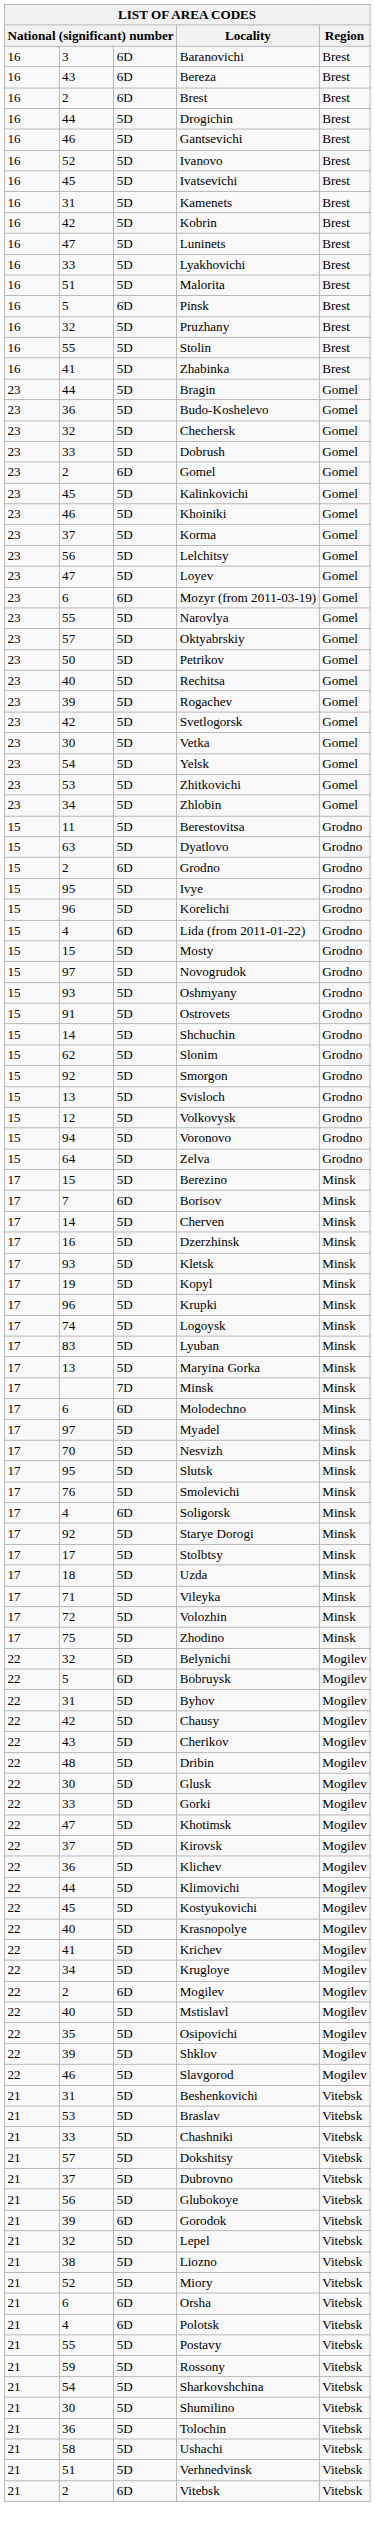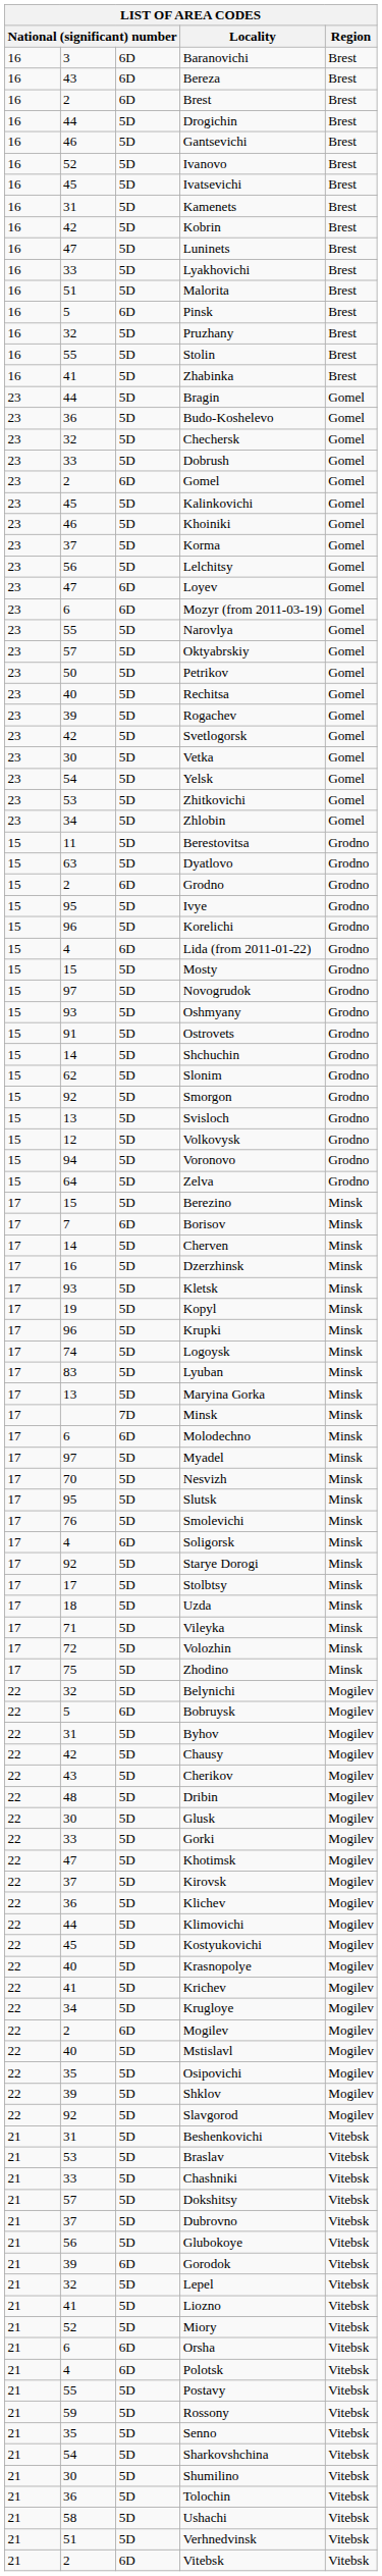 <table class="wikitable" border=1>
 <tr>
 <th colspan="5">LIST OF AREA CODES</th>
 </tr>
 <tr>
 <th colspan="3">National (significant) number</th>
 <th>Locality</th>
 <th>Region</th>
 </tr>
 <tr>
 <td>16</td>
 <td>3</td>
 <td>6D</td>
 <td>Baranovichi</td>
 <td>Brest</td>
 </tr>
 <tr>
 <td>16</td>
 <td>43</td>
 <td>6D</td>
 <td>Bereza</td>
 <td>Brest</td>
 </tr>
 <tr>
 <td>16</td>
 <td>2</td>
 <td>6D</td>
 <td>Brest</td>
 <td>Brest</td>
 </tr>
 <tr>
 <td>16</td>
 <td>44</td>
 <td>5D</td>
 <td>Drogichin</td>
 <td>Brest</td>
 </tr>
 <tr>
 <td>16</td>
 <td>46</td>
 <td>5D</td>
 <td>Gantsevichi</td>
 <td>Brest</td>
 </tr>
 <tr>
 <td>16</td>
 <td>52</td>
 <td>5D</td>
 <td>Ivanovo</td>
 <td>Brest</td>
 </tr>
 <tr>
 <td>16</td>
 <td>45</td>
 <td>5D</td>
 <td>Ivatsevichi</td>
 <td>Brest</td>
 </tr>
 <tr>
 <td>16</td>
 <td>31</td>
 <td>5D</td>
 <td>Kamenets</td>
 <td>Brest</td>
 </tr>
 <tr>
 <td>16</td>
 <td>42</td>
 <td>5D</td>
 <td>Kobrin</td>
 <td>Brest</td>
 </tr>
 <tr>
 <td>16</td>
 <td>47</td>
 <td>5D</td>
 <td>Luninets</td>
 <td>Brest</td>
 </tr>
 <tr>
 <td>16</td>
 <td>33</td>
 <td>5D</td>
 <td>Lyakhovichi</td>
 <td>Brest</td>
 </tr>
 <tr>
 <td>16</td>
 <td>51</td>
 <td>5D</td>
 <td>Malorita</td>
 <td>Brest</td>
 </tr>
 <tr>
 <td>16</td>
 <td>5</td>
 <td>6D</td>
 <td>Pinsk</td>
 <td>Brest</td>
 </tr>
 <tr>
 <td>16</td>
 <td>32</td>
 <td>5D</td>
 <td>Pruzhany</td>
 <td>Brest</td>
 </tr>
 <tr>
 <td>16</td>
 <td>55</td>
 <td>5D</td>
 <td>Stolin</td>
 <td>Brest</td>
 </tr>
 <tr>
 <td>16</td>
 <td>41</td>
 <td>5D</td>
 <td>Zhabinka</td>
 <td>Brest</td>
 </tr>
 <tr>
 <td>23</td>
 <td>44</td>
 <td>5D</td>
 <td>Bragin</td>
 <td>Gomel</td>
 </tr>
 <tr>
 <td>23</td>
 <td>36</td>
 <td>5D</td>
 <td>Budo-Koshelevo</td>
 <td>Gomel</td>
 </tr>
 <tr>
 <td>23</td>
 <td>32</td>
 <td>5D</td>
 <td>Chechersk</td>
 <td>Gomel</td>
 </tr>
 <tr>
 <td>23</td>
 <td>33</td>
 <td>5D</td>
 <td>Dobrush</td>
 <td>Gomel</td>
 </tr>
 <tr>
 <td>23</td>
 <td>2</td>
 <td>6D</td>
 <td>Gomel</td>
 <td>Gomel</td>
 </tr>
 <tr>
 <td>23</td>
 <td>45</td>
 <td>5D</td>
 <td>Kalinkovichi</td>
 <td>Gomel</td>
 </tr>
 <tr>
 <td>23</td>
 <td>46</td>
 <td>5D</td>
 <td>Khoiniki</td>
 <td>Gomel</td>
 </tr>
 <tr>
 <td>23</td>
 <td>37</td>
 <td>5D</td>
 <td>Korma</td>
 <td>Gomel</td>
 </tr>
 <tr>
 <td>23</td>
 <td>56</td>
 <td>5D</td>
 <td>Lelchitsy</td>
 <td>Gomel</td>
 </tr>
 <tr>
 <td>23</td>
 <td>47</td>
-<td>5D</td>
+<td>6D</td>
 <td>Loyev</td>
 <td>Gomel</td>
 </tr>
 <tr>
 <td>23</td>
 <td>6</td>
 <td>6D</td>
 <td>Mozyr (from 2011-03-19)</td>
 <td>Gomel</td>
 </tr>
 <tr>
 <td>23</td>
 <td>55</td>
 <td>5D</td>
 <td>Narovlya</td>
 <td>Gomel</td>
 </tr>
 <tr>
 <td>23</td>
 <td>57</td>
 <td>5D</td>
 <td>Oktyabrskiy</td>
 <td>Gomel</td>
 </tr>
 <tr>
 <td>23</td>
 <td>50</td>
 <td>5D</td>
 <td>Petrikov</td>
 <td>Gomel</td>
 </tr>
 <tr>
 <td>23</td>
 <td>40</td>
 <td>5D</td>
 <td>Rechitsa</td>
 <td>Gomel</td>
 </tr>
 <tr>
 <td>23</td>
 <td>39</td>
 <td>5D</td>
 <td>Rogachev</td>
 <td>Gomel</td>
 </tr>
 <tr>
 <td>23</td>
 <td>42</td>
 <td>5D</td>
 <td>Svetlogorsk</td>
 <td>Gomel</td>
 </tr>
 <tr>
 <td>23</td>
 <td>30</td>
 <td>5D</td>
 <td>Vetka</td>
 <td>Gomel</td>
 </tr>
 <tr>
 <td>23</td>
 <td>54</td>
 <td>5D</td>
 <td>Yelsk</td>
 <td>Gomel</td>
 </tr>
 <tr>
 <td>23</td>
 <td>53</td>
 <td>5D</td>
 <td>Zhitkovichi</td>
 <td>Gomel</td>
 </tr>
 <tr>
 <td>23</td>
 <td>34</td>
 <td>5D</td>
 <td>Zhlobin</td>
 <td>Gomel</td>
 </tr>
 <tr>
 <td>15</td>
 <td>11</td>
 <td>5D</td>
 <td>Berestovitsa</td>
 <td>Grodno</td>
 </tr>
 <tr>
 <td>15</td>
 <td>63</td>
 <td>5D</td>
 <td>Dyatlovo</td>
 <td>Grodno</td>
 </tr>
 <tr>
 <td>15</td>
 <td>2</td>
 <td>6D</td>
 <td>Grodno</td>
 <td>Grodno</td>
 </tr>
 <tr>
 <td>15</td>
 <td>95</td>
 <td>5D</td>
 <td>Ivye</td>
 <td>Grodno</td>
 </tr>
 <tr>
 <td>15</td>
 <td>96</td>
 <td>5D</td>
 <td>Korelichi</td>
 <td>Grodno</td>
 </tr>
 <tr>
 <td>15</td>
 <td>4</td>
 <td>6D</td>
 <td>Lida (from 2011-01-22)</td>
 <td>Grodno</td>
 </tr>
 <tr>
 <td>15</td>
 <td>15</td>
 <td>5D</td>
 <td>Mosty</td>
 <td>Grodno</td>
 </tr>
 <tr>
 <td>15</td>
 <td>97</td>
 <td>5D</td>
 <td>Novogrudok</td>
 <td>Grodno</td>
 </tr>
 <tr>
 <td>15</td>
 <td>93</td>
 <td>5D</td>
 <td>Oshmyany</td>
 <td>Grodno</td>
 </tr>
 <tr>
 <td>15</td>
 <td>91</td>
 <td>5D</td>
 <td>Ostrovets</td>
 <td>Grodno</td>
 </tr>
 <tr>
 <td>15</td>
 <td>14</td>
 <td>5D</td>
 <td>Shchuchin</td>
 <td>Grodno</td>
 </tr>
 <tr>
 <td>15</td>
 <td>62</td>
 <td>5D</td>
 <td>Slonim</td>
 <td>Grodno</td>
 </tr>
 <tr>
 <td>15</td>
 <td>92</td>
 <td>5D</td>
 <td>Smorgon</td>
 <td>Grodno</td>
 </tr>
 <tr>
 <td>15</td>
 <td>13</td>
 <td>5D</td>
 <td>Svisloch</td>
 <td>Grodno</td>
 </tr>
 <tr>
 <td>15</td>
 <td>12</td>
 <td>5D</td>
 <td>Volkovysk</td>
 <td>Grodno</td>
 </tr>
 <tr>
 <td>15</td>
 <td>94</td>
 <td>5D</td>
 <td>Voronovo</td>
 <td>Grodno</td>
 </tr>
 <tr>
 <td>15</td>
 <td>64</td>
 <td>5D</td>
 <td>Zelva</td>
 <td>Grodno</td>
 </tr>
 <tr>
 <td>17</td>
 <td>15</td>
 <td>5D</td>
 <td>Berezino</td>
 <td>Minsk</td>
 </tr>
 <tr>
 <td>17</td>
 <td>7</td>
 <td>6D</td>
 <td>Borisov</td>
 <td>Minsk</td>
 </tr>
 <tr>
 <td>17</td>
 <td>14</td>
 <td>5D</td>
 <td>Cherven</td>
 <td>Minsk</td>
 </tr>
 <tr>
 <td>17</td>
 <td>16</td>
 <td>5D</td>
 <td>Dzerzhinsk</td>
 <td>Minsk</td>
 </tr>
 <tr>
 <td>17</td>
 <td>93</td>
 <td>5D</td>
 <td>Kletsk</td>
 <td>Minsk</td>
 </tr>
 <tr>
 <td>17</td>
 <td>19</td>
 <td>5D</td>
 <td>Kopyl</td>
 <td>Minsk</td>
 </tr>
 <tr>
 <td>17</td>
 <td>96</td>
 <td>5D</td>
 <td>Krupki</td>
 <td>Minsk</td>
 </tr>
 <tr>
 <td>17</td>
 <td>74</td>
 <td>5D</td>
 <td>Logoysk</td>
 <td>Minsk</td>
 </tr>
 <tr>
 <td>17</td>
 <td>83</td>
 <td>5D</td>
 <td>Lyuban</td>
 <td>Minsk</td>
 </tr>
 <tr>
 <td>17</td>
 <td>13</td>
 <td>5D</td>
 <td>Maryina Gorka</td>
 <td>Minsk</td>
 </tr>
 <tr>
 <td>17</td>
 <td></td>
 <td>7D</td>
 <td>Minsk</td>
 <td>Minsk</td>
 </tr>
 <tr>
 <td>17</td>
 <td>6</td>
 <td>6D</td>
 <td>Molodechno</td>
 <td>Minsk</td>
 </tr>
 <tr>
 <td>17</td>
 <td>97</td>
 <td>5D</td>
 <td>Myadel</td>
 <td>Minsk</td>
 </tr>
 <tr>
 <td>17</td>
 <td>70</td>
 <td>5D</td>
 <td>Nesvizh</td>
 <td>Minsk</td>
 </tr>
 <tr>
 <td>17</td>
 <td>95</td>
 <td>5D</td>
 <td>Slutsk</td>
 <td>Minsk</td>
 </tr>
 <tr>
 <td>17</td>
 <td>76</td>
 <td>5D</td>
 <td>Smolevichi</td>
 <td>Minsk</td>
 </tr>
 <tr>
 <td>17</td>
 <td>4</td>
 <td>6D</td>
 <td>Soligorsk</td>
 <td>Minsk</td>
 </tr>
 <tr>
 <td>17</td>
 <td>92</td>
 <td>5D</td>
 <td>Starye Dorogi</td>
 <td>Minsk</td>
 </tr>
 <tr>
 <td>17</td>
 <td>17</td>
 <td>5D</td>
 <td>Stolbtsy</td>
 <td>Minsk</td>
 </tr>
 <tr>
 <td>17</td>
 <td>18</td>
 <td>5D</td>
 <td>Uzda</td>
 <td>Minsk</td>
 </tr>
 <tr>
 <td>17</td>
 <td>71</td>
 <td>5D</td>
 <td>Vileyka</td>
 <td>Minsk</td>
 </tr>
 <tr>
 <td>17</td>
 <td>72</td>
 <td>5D</td>
 <td>Volozhin</td>
 <td>Minsk</td>
 </tr>
 <tr>
 <td>17</td>
 <td>75</td>
 <td>5D</td>
 <td>Zhodino</td>
 <td>Minsk</td>
 </tr>
 <tr>
 <td>22</td>
 <td>32</td>
 <td>5D</td>
 <td>Belynichi</td>
 <td>Mogilev</td>
 </tr>
 <tr>
 <td>22</td>
 <td>5</td>
 <td>6D</td>
 <td>Bobruysk</td>
 <td>Mogilev</td>
 </tr>
 <tr>
 <td>22</td>
 <td>31</td>
 <td>5D</td>
 <td>Byhov</td>
 <td>Mogilev</td>
 </tr>
 <tr>
 <td>22</td>
 <td>42</td>
 <td>5D</td>
 <td>Chausy</td>
 <td>Mogilev</td>
 </tr>
 <tr>
 <td>22</td>
 <td>43</td>
 <td>5D</td>
 <td>Cherikov</td>
 <td>Mogilev</td>
 </tr>
 <tr>
 <td>22</td>
 <td>48</td>
 <td>5D</td>
 <td>Dribin</td>
 <td>Mogilev</td>
 </tr>
 <tr>
 <td>22</td>
 <td>30</td>
 <td>5D</td>
 <td>Glusk</td>
 <td>Mogilev</td>
 </tr>
 <tr>
 <td>22</td>
 <td>33</td>
 <td>5D</td>
 <td>Gorki</td>
 <td>Mogilev</td>
 </tr>
 <tr>
 <td>22</td>
 <td>47</td>
 <td>5D</td>
 <td>Khotimsk</td>
 <td>Mogilev</td>
 </tr>
 <tr>
 <td>22</td>
 <td>37</td>
 <td>5D</td>
 <td>Kirovsk</td>
 <td>Mogilev</td>
 </tr>
 <tr>
 <td>22</td>
 <td>36</td>
 <td>5D</td>
 <td>Klichev</td>
 <td>Mogilev</td>
 </tr>
 <tr>
 <td>22</td>
 <td>44</td>
 <td>5D</td>
 <td>Klimovichi</td>
 <td>Mogilev</td>
 </tr>
 <tr>
 <td>22</td>
 <td>45</td>
 <td>5D</td>
 <td>Kostyukovichi</td>
 <td>Mogilev</td>
 </tr>
 <tr>
 <td>22</td>
 <td>40</td>
 <td>5D</td>
 <td>Krasnopolye</td>
 <td>Mogilev</td>
 </tr>
 <tr>
 <td>22</td>
 <td>41</td>
 <td>5D</td>
 <td>Krichev</td>
 <td>Mogilev</td>
 </tr>
 <tr>
 <td>22</td>
 <td>34</td>
 <td>5D</td>
 <td>Krugloye</td>
 <td>Mogilev</td>
 </tr>
 <tr>
 <td>22</td>
 <td>2</td>
 <td>6D</td>
 <td>Mogilev</td>
 <td>Mogilev</td>
 </tr>
 <tr>
 <td>22</td>
 <td>40</td>
 <td>5D</td>
 <td>Mstislavl</td>
 <td>Mogilev</td>
 </tr>
 <tr>
 <td>22</td>
 <td>35</td>
 <td>5D</td>
 <td>Osipovichi</td>
 <td>Mogilev</td>
 </tr>
 <tr>
 <td>22</td>
 <td>39</td>
 <td>5D</td>
 <td>Shklov</td>
 <td>Mogilev</td>
 </tr>
 <tr>
 <td>22</td>
-<td>46</td>
+<td>92</td>
 <td>5D</td>
 <td>Slavgorod</td>
 <td>Mogilev</td>
 </tr>
 <tr>
 <td>21</td>
 <td>31</td>
 <td>5D</td>
 <td>Beshenkovichi</td>
 <td>Vitebsk</td>
 </tr>
 <tr>
 <td>21</td>
 <td>53</td>
 <td>5D</td>
 <td>Braslav</td>
 <td>Vitebsk</td>
 </tr>
 <tr>
 <td>21</td>
 <td>33</td>
 <td>5D</td>
 <td>Chashniki</td>
 <td>Vitebsk</td>
 </tr>
 <tr>
 <td>21</td>
 <td>57</td>
 <td>5D</td>
 <td>Dokshitsy</td>
 <td>Vitebsk</td>
 </tr>
 <tr>
 <td>21</td>
 <td>37</td>
 <td>5D</td>
 <td>Dubrovno</td>
 <td>Vitebsk</td>
 </tr>
 <tr>
 <td>21</td>
 <td>56</td>
 <td>5D</td>
 <td>Glubokoye</td>
 <td>Vitebsk</td>
 </tr>
 <tr>
 <td>21</td>
 <td>39</td>
 <td>6D</td>
 <td>Gorodok</td>
 <td>Vitebsk</td>
 </tr>
 <tr>
 <td>21</td>
 <td>32</td>
 <td>5D</td>
 <td>Lepel</td>
 <td>Vitebsk</td>
 </tr>
 <tr>
 <td>21</td>
-<td>38</td>
+<td>41</td>
 <td>5D</td>
 <td>Liozno</td>
 <td>Vitebsk</td>
 </tr>
 <tr>
 <td>21</td>
 <td>52</td>
 <td>5D</td>
 <td>Miory</td>
 <td>Vitebsk</td>
 </tr>
 <tr>
 <td>21</td>
 <td>6</td>
 <td>6D</td>
 <td>Orsha</td>
 <td>Vitebsk</td>
 </tr>
 <tr>
 <td>21</td>
 <td>4</td>
 <td>6D</td>
 <td>Polotsk</td>
 <td>Vitebsk</td>
 </tr>
 <tr>
 <td>21</td>
 <td>55</td>
 <td>5D</td>
 <td>Postavy</td>
 <td>Vitebsk</td>
 </tr>
 <tr>
 <td>21</td>
 <td>59</td>
 <td>5D</td>
 <td>Rossony</td>
+<td>Vitebsk</td>
+</tr>
+<tr>
+<td>21</td>
+<td>35</td>
+<td>5D</td>
+<td>Senno</td>
 <td>Vitebsk</td>
 </tr>
 <tr>
 <td>21</td>
 <td>54</td>
 <td>5D</td>
 <td>Sharkovshchina</td>
 <td>Vitebsk</td>
 </tr>
 <tr>
 <td>21</td>
 <td>30</td>
 <td>5D</td>
 <td>Shumilino</td>
 <td>Vitebsk</td>
 </tr>
 <tr>
 <td>21</td>
 <td>36</td>
 <td>5D</td>
 <td>Tolochin</td>
 <td>Vitebsk</td>
 </tr>
 <tr>
 <td>21</td>
 <td>58</td>
 <td>5D</td>
 <td>Ushachi</td>
 <td>Vitebsk</td>
 </tr>
 <tr>
 <td>21</td>
 <td>51</td>
 <td>5D</td>
 <td>Verhnedvinsk</td>
 <td>Vitebsk</td>
 </tr>
 <tr>
 <td>21</td>
 <td>2</td>
 <td>6D</td>
 <td>Vitebsk</td>
 <td>Vitebsk</td>
 </tr>
 </table>
